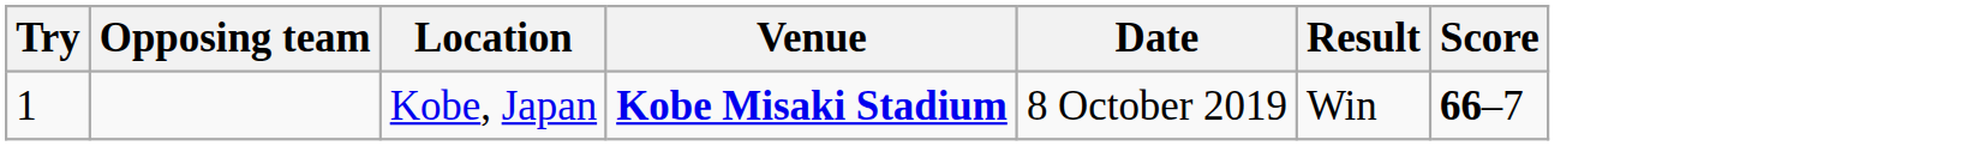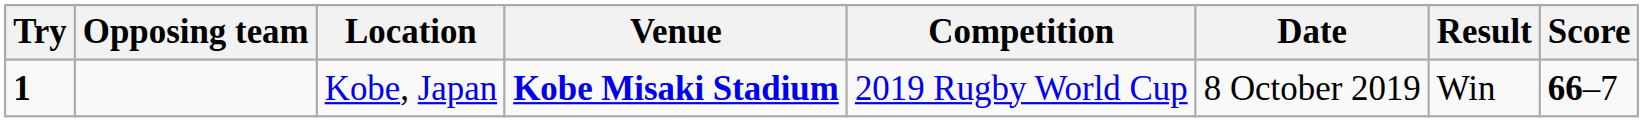 <table class="wikitable" style="font-size:100%">
 <tr>
 <th>Try</th>
 <th>Opposing team</th>
 <th>Location</th>
 <th>Venue</th>
+<th>Competition</th>
 <th>Date</th>
 <th>Result</th>
 <th>Score</th>
 </tr>
 <tr>
-<td>1</td>
+<td><strong>1</strong></td>
 <td></td>
 <td><a href='#'>Kobe</a>, <a href='#'>Japan</a></td>
 <td><strong><a href='#'>Kobe Misaki Stadium</a></strong></td>
+<td><a href='#'>2019 Rugby World Cup</a></td>
 <td>8 October 2019</td>
 <td>Win</td>
 <td><strong>66</strong>–7</td>
 </tr>
 </table>
